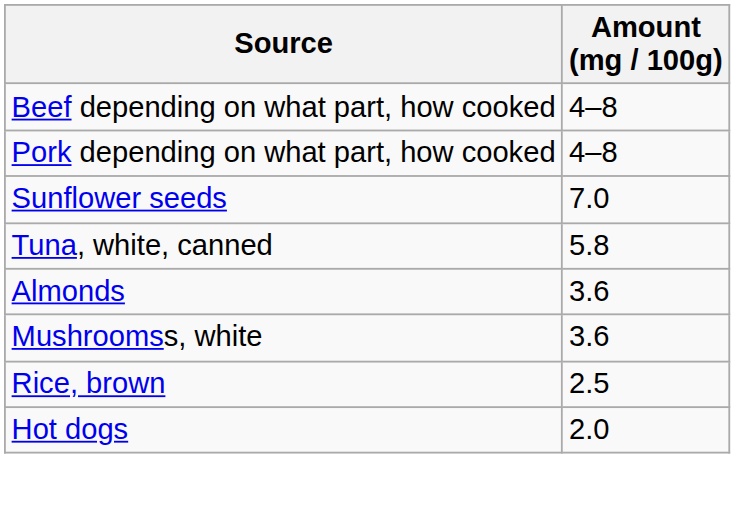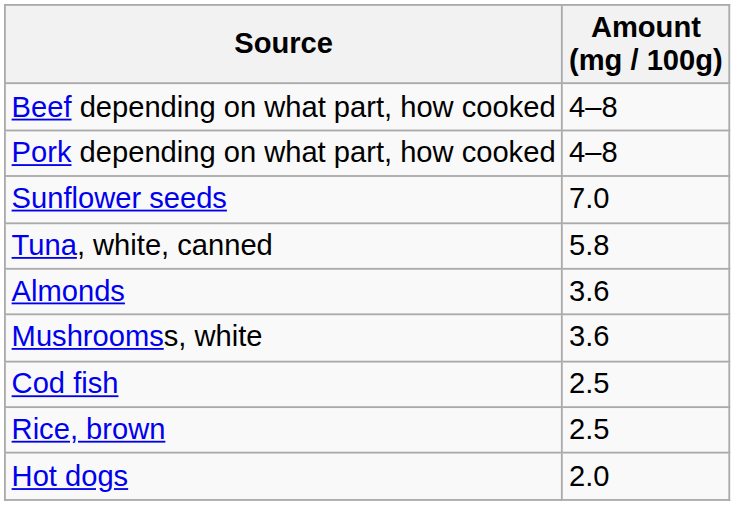 <table class="wikitable">
 <tr>
 <th>Source</th>
 <th>Amount<br> (mg / 100g)</th>
 </tr>
 <tr>
 <td><a href='#'>Beef</a> depending on what part, how cooked</td>
 <td>4–8</td>
 </tr>
 <tr>
 <td><a href='#'>Pork</a> depending on what part, how cooked</td>
 <td>4–8</td>
 </tr>
 <tr>
 <td><a href='#'>Sunflower seeds</a></td>
 <td>7.0</td>
 </tr>
 <tr>
 <td><a href='#'>Tuna</a>, white, canned</td>
 <td>5.8</td>
 </tr>
 <tr>
 <td><a href='#'>Almonds</a></td>
 <td>3.6</td>
 </tr>
 <tr>
 <td><a href='#'>Mushrooms</a>s, white</td>
 <td>3.6</td>
 </tr>
 <tr>
+<td><a href='#'>Cod fish</a></td>
+<td>2.5</td>
+</tr>
+<tr>
 <td><a href='#'>Rice, brown</a></td>
 <td>2.5</td>
 </tr>
 <tr>
 <td><a href='#'>Hot dogs</a></td>
 <td>2.0</td>
 </tr>
 </table>
